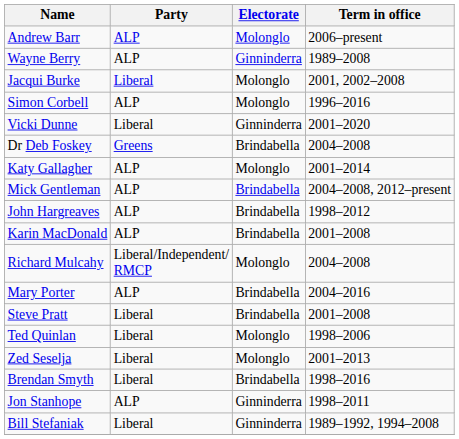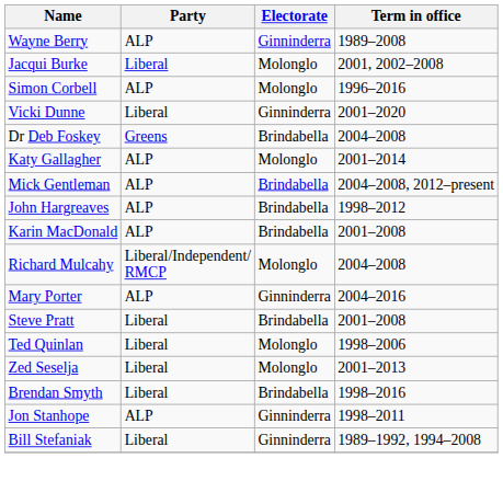 <table class="wikitable sortable">
 <tr>
 <th><strong>Name</strong></th>
 <th><strong>Party</strong></th>
 <th><strong><a href='#'>Electorate</a></strong></th>
 <th><strong>Term in office</strong></th>
-</tr>
-<tr>
-<td><a href='#'>Andrew Barr</a> </td>
-<td><a href='#'>ALP</a></td>
-<td><a href='#'>Molonglo</a></td>
-<td>2006–present</td>
 </tr>
 <tr>
 <td><a href='#'>Wayne Berry</a></td>
 <td>ALP</td>
 <td><a href='#'>Ginninderra</a></td>
 <td>1989–2008</td>
 </tr>
 <tr>
 <td><a href='#'>Jacqui Burke</a></td>
 <td><a href='#'>Liberal</a></td>
 <td>Molonglo</td>
 <td>2001, 2002–2008</td>
 </tr>
 <tr>
 <td><a href='#'>Simon Corbell</a></td>
 <td>ALP</td>
 <td>Molonglo</td>
 <td>1996–2016</td>
 </tr>
 <tr>
 <td><a href='#'>Vicki Dunne</a></td>
 <td>Liberal</td>
 <td>Ginninderra</td>
 <td>2001–2020</td>
 </tr>
 <tr>
 <td>Dr <a href='#'>Deb Foskey</a></td>
 <td><a href='#'>Greens</a></td>
 <td>Brindabella</td>
 <td>2004–2008</td>
 </tr>
 <tr>
 <td><a href='#'>Katy Gallagher</a></td>
 <td>ALP</td>
 <td>Molonglo</td>
 <td>2001–2014</td>
 </tr>
 <tr>
 <td><a href='#'>Mick Gentleman</a></td>
 <td>ALP</td>
 <td><a href='#'>Brindabella</a></td>
 <td>2004–2008, 2012–present</td>
 </tr>
 <tr>
 <td><a href='#'>John Hargreaves</a></td>
 <td>ALP</td>
 <td>Brindabella</td>
 <td>1998–2012</td>
 </tr>
 <tr>
 <td><a href='#'>Karin MacDonald</a></td>
 <td>ALP</td>
 <td>Brindabella</td>
 <td>2001–2008</td>
 </tr>
 <tr>
 <td><a href='#'>Richard Mulcahy</a></td>
 <td>Liberal/Independent/<br> <a href='#'>RMCP</a> </td>
 <td>Molonglo</td>
 <td>2004–2008</td>
 </tr>
 <tr>
 <td><a href='#'>Mary Porter</a></td>
 <td>ALP</td>
-<td>Brindabella</td>
+<td>Ginninderra</td>
 <td>2004–2016</td>
 </tr>
 <tr>
 <td><a href='#'>Steve Pratt</a></td>
 <td>Liberal</td>
 <td>Brindabella</td>
 <td>2001–2008</td>
 </tr>
 <tr>
 <td><a href='#'>Ted Quinlan</a> </td>
 <td>Liberal</td>
 <td>Molonglo</td>
 <td>1998–2006</td>
 </tr>
 <tr>
 <td><a href='#'>Zed Seselja</a></td>
 <td>Liberal</td>
 <td>Molonglo</td>
 <td>2001–2013</td>
 </tr>
 <tr>
 <td><a href='#'>Brendan Smyth</a></td>
 <td>Liberal</td>
 <td>Brindabella</td>
 <td>1998–2016</td>
 </tr>
 <tr>
 <td><a href='#'>Jon Stanhope</a></td>
 <td>ALP</td>
 <td>Ginninderra</td>
 <td>1998–2011</td>
 </tr>
 <tr>
 <td><a href='#'>Bill Stefaniak</a></td>
 <td>Liberal</td>
 <td>Ginninderra</td>
 <td>1989–1992, 1994–2008</td>
 </tr>
 <tr>
 </tr>
 </table>
